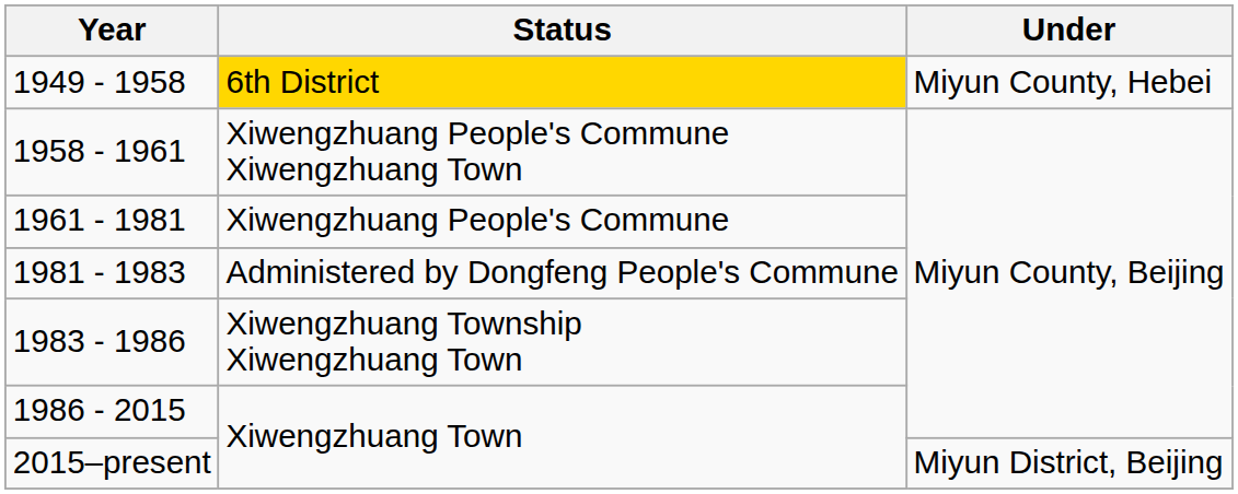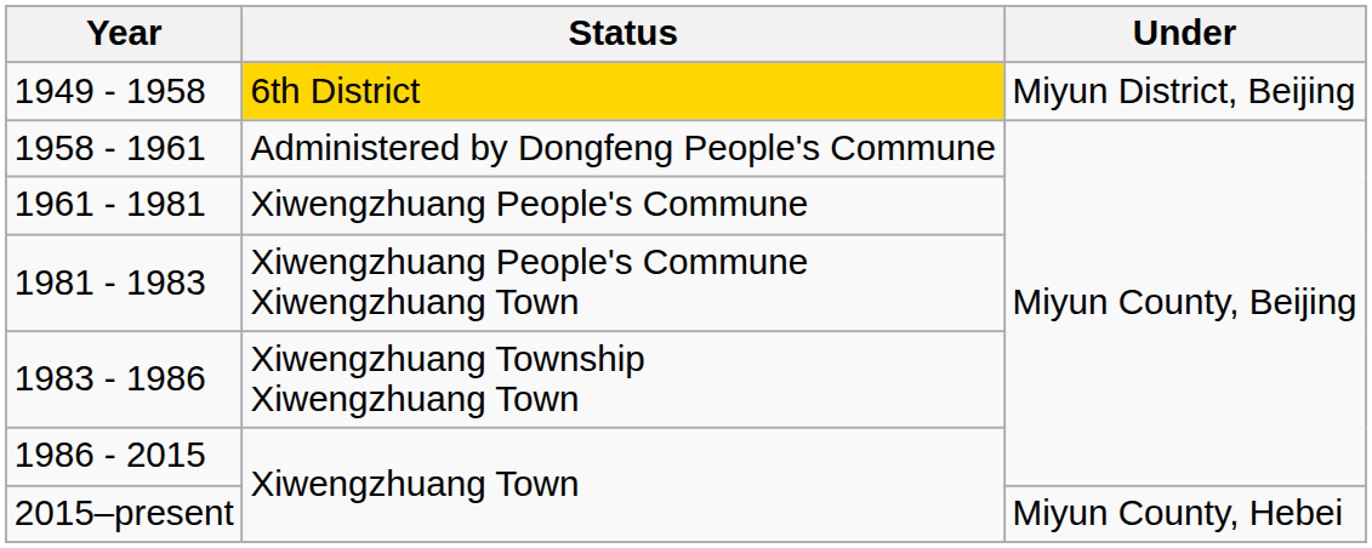 <table class="wikitable">
 <tr>
 <th>Year</th>
 <th>Status</th>
 <th>Under</th>
 </tr>
 <tr>
 <td>1949 - 1958</td>
 <td style="background: gold;">6th District</td>
-<td>Miyun County, Hebei</td>
+<td>Miyun District, Beijing</td>
 </tr>
 <tr>
 <td>1958 - 1961</td>
-<td>Xiwengzhuang People's Commune<br>Xiwengzhuang Town</td>
+<td>Administered by Dongfeng People's Commune</td>
 <td rowspan="5">Miyun County, Beijing</td>
 </tr>
 <tr>
 <td>1961 - 1981</td>
 <td>Xiwengzhuang People's Commune</td>
 </tr>
 <tr>
 <td>1981 - 1983</td>
-<td>Administered by Dongfeng People's Commune</td>
+<td>Xiwengzhuang People's Commune<br>Xiwengzhuang Town</td>
 </tr>
 <tr>
 <td>1983 - 1986</td>
 <td>Xiwengzhuang Township<br>Xiwengzhuang Town</td>
 </tr>
 <tr>
 <td>1986 - 2015</td>
 <td rowspan="2">Xiwengzhuang Town</td>
 </tr>
 <tr>
 <td>2015–present</td>
-<td>Miyun District, Beijing</td>
+<td>Miyun County, Hebei</td>
 </tr>
 </table>
